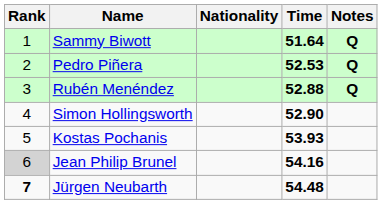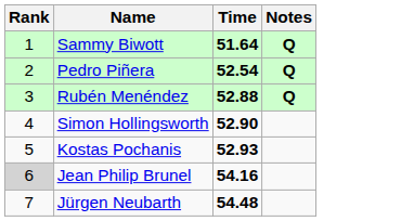 <table class="wikitable sortable" style="text-align:center">
 <tr>
 <th>Rank</th>
 <th>Name</th>
-<th>Nationality</th>
 <th>Time</th>
 <th>Notes</th>
 </tr>
 <tr bgcolor=ccffcc>
 <td>1</td>
 <td align=left><a href='#'>Sammy Biwott</a></td>
-<td align=left></td>
 <td><strong>51.64</strong></td>
 <td><strong>Q</strong></td>
 </tr>
 <tr bgcolor=ccffcc>
 <td>2</td>
 <td align=left><a href='#'>Pedro Piñera</a></td>
-<td align=left></td>
-<td><strong>52.53</strong></td>
+<td><strong>52.54</strong></td>
 <td><strong>Q</strong></td>
 </tr>
 <tr bgcolor=ccffcc>
 <td>3</td>
 <td align=left><a href='#'>Rubén Menéndez</a></td>
-<td align=left></td>
 <td><strong>52.88</strong></td>
 <td><strong>Q</strong></td>
 </tr>
 <tr>
 <td>4</td>
 <td align=left><a href='#'>Simon Hollingsworth</a></td>
-<td align=left></td>
 <td><strong>52.90</strong></td>
 <td></td>
 </tr>
 <tr>
 <td>5</td>
 <td align=left><a href='#'>Kostas Pochanis</a></td>
-<td align=left></td>
-<td><strong>53.93</strong></td>
+<td><strong>52.93</strong></td>
 <td></td>
 </tr>
 <tr>
 <td style="background: lightgrey;">6</td>
 <td align=left><a href='#'>Jean Philip Brunel</a></td>
-<td align=left></td>
 <td><strong>54.16</strong></td>
 <td></td>
 </tr>
 <tr>
-<td><strong>7</strong></td>
+<td>7</td>
 <td align=left><a href='#'>Jürgen Neubarth</a></td>
-<td align=left></td>
 <td><strong>54.48</strong></td>
 <td></td>
 </tr>
 </table>
